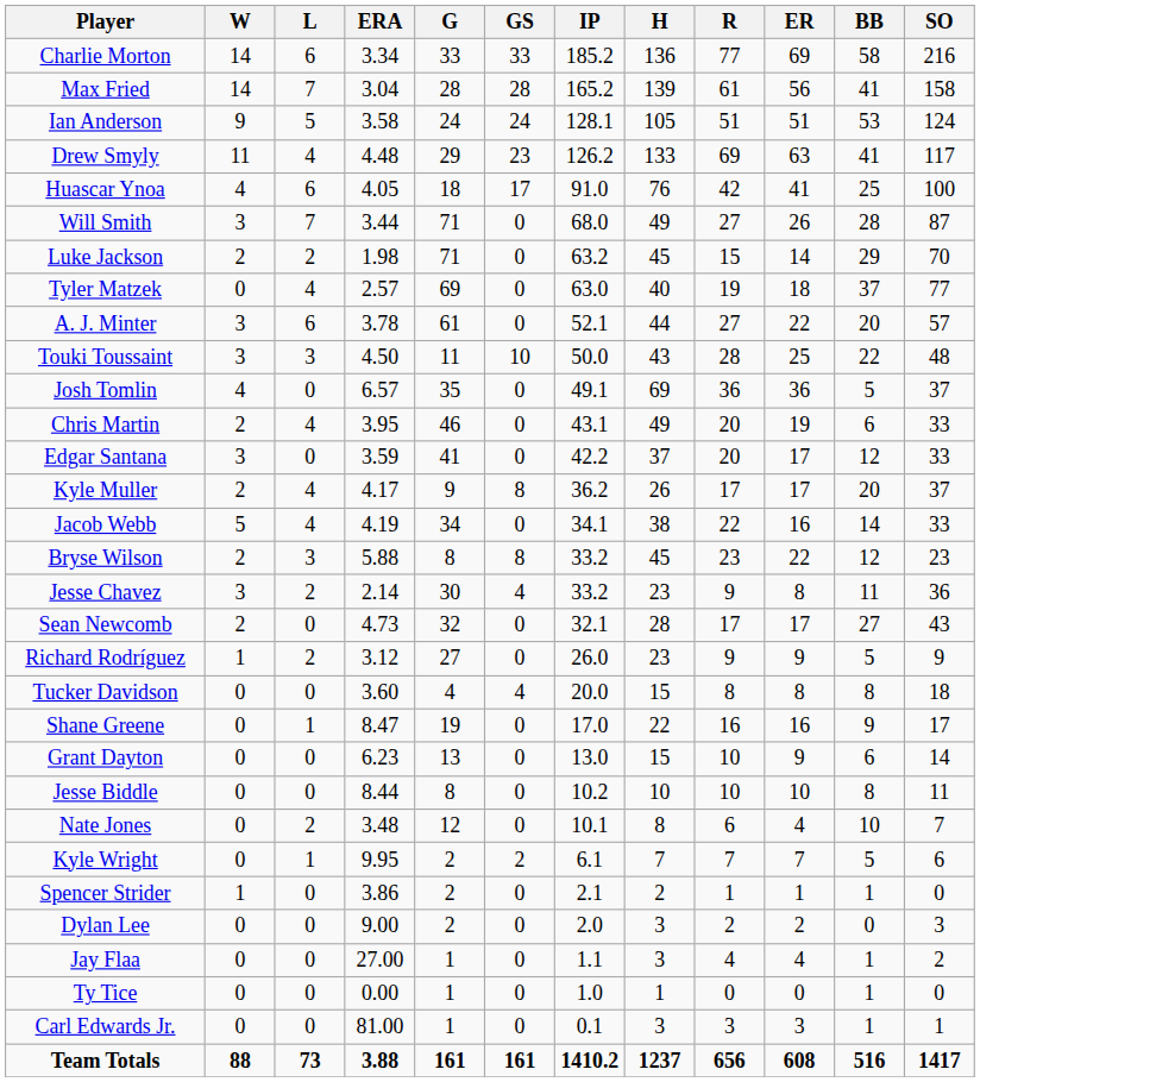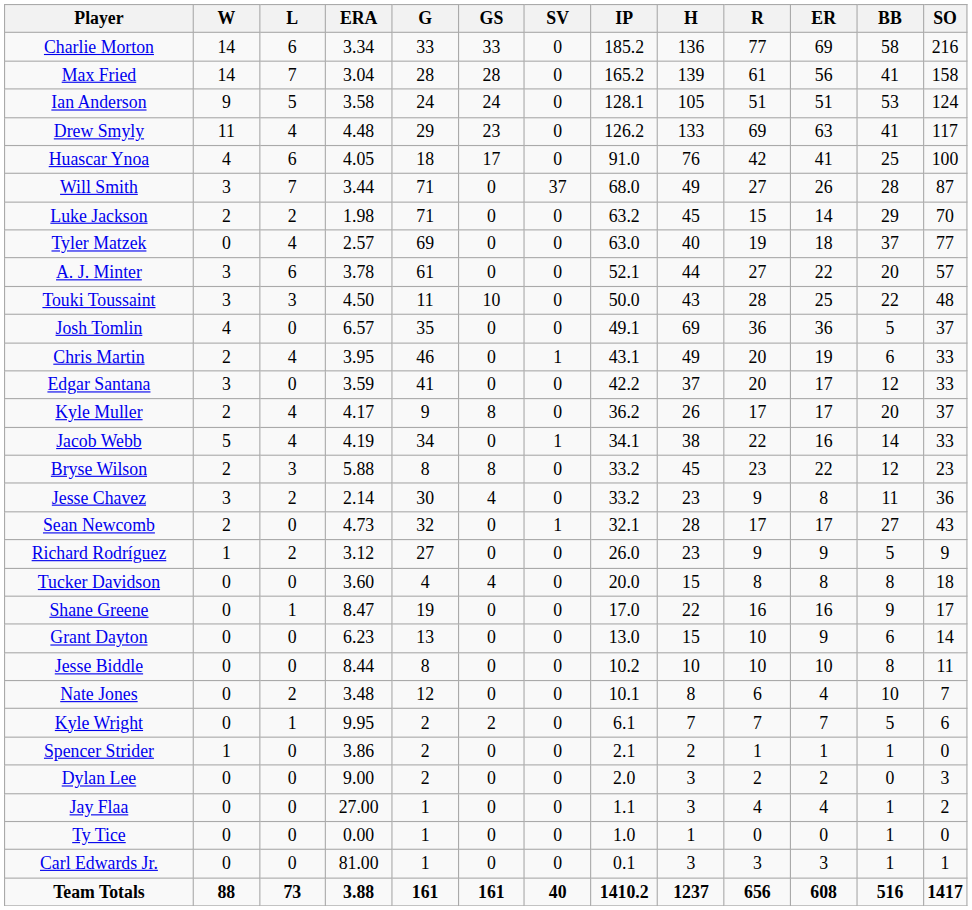 <table class=wikitable style="text-align:center">
 <tr>
 <th bgcolor=#DDDDFF; width="20%">Player</th>
 <th bgcolor=#DDDDFF; width="7%">W</th>
 <th bgcolor=#DDDDFF; width="7%">L</th>
 <th bgcolor=#DDDDFF; width="7%">ERA</th>
 <th bgcolor=#DDDDFF; width="7%">G</th>
 <th bgcolor=#DDDDFF; width="7%">GS</th>
+<th bgcolor=#DDDDFF; width="7%">SV</th>
 <th bgcolor=#DDDDFF; width="7%">IP</th>
 <th bgcolor=#DDDDFF; width="7%">H</th>
 <th bgcolor=#DDDDFF; width="7%">R</th>
 <th bgcolor=#DDDDFF; width="7%">ER</th>
 <th bgcolor=#DDDDFF; width="7%">BB</th>
 <th bgcolor=#DDDDFF; width="7%">SO</th>
 </tr>
 <tr>
 <td><a href='#'>Charlie Morton</a></td>
 <td>14</td>
 <td>6</td>
 <td>3.34</td>
 <td>33</td>
 <td>33</td>
+<td>0</td>
 <td>185.2</td>
 <td>136</td>
 <td>77</td>
 <td>69</td>
 <td>58</td>
 <td>216</td>
 </tr>
 <tr>
 <td><a href='#'>Max Fried</a></td>
 <td>14</td>
 <td>7</td>
 <td>3.04</td>
 <td>28</td>
 <td>28</td>
+<td>0</td>
 <td>165.2</td>
 <td>139</td>
 <td>61</td>
 <td>56</td>
 <td>41</td>
 <td>158</td>
 </tr>
 <tr>
 <td><a href='#'>Ian Anderson</a></td>
 <td>9</td>
 <td>5</td>
 <td>3.58</td>
 <td>24</td>
 <td>24</td>
+<td>0</td>
 <td>128.1</td>
 <td>105</td>
 <td>51</td>
 <td>51</td>
 <td>53</td>
 <td>124</td>
 </tr>
 <tr>
 <td><a href='#'>Drew Smyly</a></td>
 <td>11</td>
 <td>4</td>
 <td>4.48</td>
 <td>29</td>
 <td>23</td>
+<td>0</td>
 <td>126.2</td>
 <td>133</td>
 <td>69</td>
 <td>63</td>
 <td>41</td>
 <td>117</td>
 </tr>
 <tr>
 <td><a href='#'>Huascar Ynoa</a></td>
 <td>4</td>
 <td>6</td>
 <td>4.05</td>
 <td>18</td>
 <td>17</td>
+<td>0</td>
 <td>91.0</td>
 <td>76</td>
 <td>42</td>
 <td>41</td>
 <td>25</td>
 <td>100</td>
 </tr>
 <tr>
 <td><a href='#'>Will Smith</a></td>
 <td>3</td>
 <td>7</td>
 <td>3.44</td>
 <td>71</td>
 <td>0</td>
+<td>37</td>
 <td>68.0</td>
 <td>49</td>
 <td>27</td>
 <td>26</td>
 <td>28</td>
 <td>87</td>
 </tr>
 <tr>
 <td><a href='#'>Luke Jackson</a></td>
 <td>2</td>
 <td>2</td>
 <td>1.98</td>
 <td>71</td>
+<td>0</td>
 <td>0</td>
 <td>63.2</td>
 <td>45</td>
 <td>15</td>
 <td>14</td>
 <td>29</td>
 <td>70</td>
 </tr>
 <tr>
 <td><a href='#'>Tyler Matzek</a></td>
 <td>0</td>
 <td>4</td>
 <td>2.57</td>
 <td>69</td>
 <td>0</td>
+<td>0</td>
 <td>63.0</td>
 <td>40</td>
 <td>19</td>
 <td>18</td>
 <td>37</td>
 <td>77</td>
 </tr>
 <tr>
 <td><a href='#'>A. J. Minter</a></td>
 <td>3</td>
 <td>6</td>
 <td>3.78</td>
 <td>61</td>
+<td>0</td>
 <td>0</td>
 <td>52.1</td>
 <td>44</td>
 <td>27</td>
 <td>22</td>
 <td>20</td>
 <td>57</td>
 </tr>
 <tr>
 <td><a href='#'>Touki Toussaint</a></td>
 <td>3</td>
 <td>3</td>
 <td>4.50</td>
 <td>11</td>
 <td>10</td>
+<td>0</td>
 <td>50.0</td>
 <td>43</td>
 <td>28</td>
 <td>25</td>
 <td>22</td>
 <td>48</td>
 </tr>
 <tr>
 <td><a href='#'>Josh Tomlin</a></td>
 <td>4</td>
 <td>0</td>
 <td>6.57</td>
 <td>35</td>
+<td>0</td>
 <td>0</td>
 <td>49.1</td>
 <td>69</td>
 <td>36</td>
 <td>36</td>
 <td>5</td>
 <td>37</td>
 </tr>
 <tr>
 <td><a href='#'>Chris Martin</a></td>
 <td>2</td>
 <td>4</td>
 <td>3.95</td>
 <td>46</td>
 <td>0</td>
+<td>1</td>
 <td>43.1</td>
 <td>49</td>
 <td>20</td>
 <td>19</td>
 <td>6</td>
 <td>33</td>
 </tr>
 <tr>
 <td><a href='#'>Edgar Santana</a></td>
 <td>3</td>
 <td>0</td>
 <td>3.59</td>
 <td>41</td>
+<td>0</td>
 <td>0</td>
 <td>42.2</td>
 <td>37</td>
 <td>20</td>
 <td>17</td>
 <td>12</td>
 <td>33</td>
 </tr>
 <tr>
 <td><a href='#'>Kyle Muller</a></td>
 <td>2</td>
 <td>4</td>
 <td>4.17</td>
 <td>9</td>
 <td>8</td>
+<td>0</td>
 <td>36.2</td>
 <td>26</td>
 <td>17</td>
 <td>17</td>
 <td>20</td>
 <td>37</td>
 </tr>
 <tr>
 <td><a href='#'>Jacob Webb</a></td>
 <td>5</td>
 <td>4</td>
 <td>4.19</td>
 <td>34</td>
 <td>0</td>
+<td>1</td>
 <td>34.1</td>
 <td>38</td>
 <td>22</td>
 <td>16</td>
 <td>14</td>
 <td>33</td>
 </tr>
 <tr>
 <td><a href='#'>Bryse Wilson</a></td>
 <td>2</td>
 <td>3</td>
 <td>5.88</td>
 <td>8</td>
 <td>8</td>
+<td>0</td>
 <td>33.2</td>
 <td>45</td>
 <td>23</td>
 <td>22</td>
 <td>12</td>
 <td>23</td>
 </tr>
 <tr>
 <td><a href='#'>Jesse Chavez</a></td>
 <td>3</td>
 <td>2</td>
 <td>2.14</td>
 <td>30</td>
 <td>4</td>
+<td>0</td>
 <td>33.2</td>
 <td>23</td>
 <td>9</td>
 <td>8</td>
 <td>11</td>
 <td>36</td>
 </tr>
 <tr>
 <td><a href='#'>Sean Newcomb</a></td>
 <td>2</td>
 <td>0</td>
 <td>4.73</td>
 <td>32</td>
 <td>0</td>
+<td>1</td>
 <td>32.1</td>
 <td>28</td>
 <td>17</td>
 <td>17</td>
 <td>27</td>
 <td>43</td>
 </tr>
 <tr>
 <td><a href='#'>Richard Rodríguez</a></td>
 <td>1</td>
 <td>2</td>
 <td>3.12</td>
 <td>27</td>
+<td>0</td>
 <td>0</td>
 <td>26.0</td>
 <td>23</td>
 <td>9</td>
 <td>9</td>
 <td>5</td>
 <td>9</td>
 </tr>
 <tr>
 <td><a href='#'>Tucker Davidson</a></td>
 <td>0</td>
 <td>0</td>
 <td>3.60</td>
 <td>4</td>
 <td>4</td>
+<td>0</td>
 <td>20.0</td>
 <td>15</td>
 <td>8</td>
 <td>8</td>
 <td>8</td>
 <td>18</td>
 </tr>
 <tr>
 <td><a href='#'>Shane Greene</a></td>
 <td>0</td>
 <td>1</td>
 <td>8.47</td>
 <td>19</td>
+<td>0</td>
 <td>0</td>
 <td>17.0</td>
 <td>22</td>
 <td>16</td>
 <td>16</td>
 <td>9</td>
 <td>17</td>
 </tr>
 <tr>
 <td><a href='#'>Grant Dayton</a></td>
 <td>0</td>
 <td>0</td>
 <td>6.23</td>
 <td>13</td>
 <td>0</td>
+<td>0</td>
 <td>13.0</td>
 <td>15</td>
 <td>10</td>
 <td>9</td>
 <td>6</td>
 <td>14</td>
 </tr>
 <tr>
 <td><a href='#'>Jesse Biddle</a></td>
 <td>0</td>
 <td>0</td>
 <td>8.44</td>
 <td>8</td>
+<td>0</td>
 <td>0</td>
 <td>10.2</td>
 <td>10</td>
 <td>10</td>
 <td>10</td>
 <td>8</td>
 <td>11</td>
 </tr>
 <tr>
 <td><a href='#'>Nate Jones</a></td>
 <td>0</td>
 <td>2</td>
 <td>3.48</td>
 <td>12</td>
 <td>0</td>
+<td>0</td>
 <td>10.1</td>
 <td>8</td>
 <td>6</td>
 <td>4</td>
 <td>10</td>
 <td>7</td>
 </tr>
 <tr>
 <td><a href='#'>Kyle Wright</a></td>
 <td>0</td>
 <td>1</td>
 <td>9.95</td>
 <td>2</td>
 <td>2</td>
+<td>0</td>
 <td>6.1</td>
 <td>7</td>
 <td>7</td>
 <td>7</td>
 <td>5</td>
 <td>6</td>
 </tr>
 <tr>
 <td><a href='#'>Spencer Strider</a></td>
 <td>1</td>
 <td>0</td>
 <td>3.86</td>
 <td>2</td>
+<td>0</td>
 <td>0</td>
 <td>2.1</td>
 <td>2</td>
 <td>1</td>
 <td>1</td>
 <td>1</td>
 <td>0</td>
 </tr>
 <tr>
 <td><a href='#'>Dylan Lee</a></td>
 <td>0</td>
 <td>0</td>
 <td>9.00</td>
 <td>2</td>
 <td>0</td>
+<td>0</td>
 <td>2.0</td>
 <td>3</td>
 <td>2</td>
 <td>2</td>
 <td>0</td>
 <td>3</td>
 </tr>
 <tr>
 <td><a href='#'>Jay Flaa</a></td>
 <td>0</td>
 <td>0</td>
 <td>27.00</td>
 <td>1</td>
+<td>0</td>
 <td>0</td>
 <td>1.1</td>
 <td>3</td>
 <td>4</td>
 <td>4</td>
 <td>1</td>
 <td>2</td>
 </tr>
 <tr>
 <td><a href='#'>Ty Tice</a></td>
 <td>0</td>
 <td>0</td>
 <td>0.00</td>
 <td>1</td>
 <td>0</td>
+<td>0</td>
 <td>1.0</td>
 <td>1</td>
 <td>0</td>
 <td>0</td>
 <td>1</td>
 <td>0</td>
 </tr>
 <tr>
 <td><a href='#'>Carl Edwards Jr.</a></td>
 <td>0</td>
 <td>0</td>
 <td>81.00</td>
 <td>1</td>
+<td>0</td>
 <td>0</td>
 <td>0.1</td>
 <td>3</td>
 <td>3</td>
 <td>3</td>
 <td>1</td>
 <td>1</td>
 </tr>
 <tr>
 <td><strong>Team Totals</strong></td>
 <td><strong>88</strong></td>
 <td><strong>73</strong></td>
 <td><strong>3.88</strong></td>
 <td><strong>161</strong></td>
 <td><strong>161</strong></td>
+<td><strong>40</strong></td>
 <td><strong>1410.2</strong></td>
 <td><strong>1237</strong></td>
 <td><strong>656</strong></td>
 <td><strong>608</strong></td>
 <td><strong>516</strong></td>
 <td><strong>1417</strong></td>
 </tr>
 </table>
